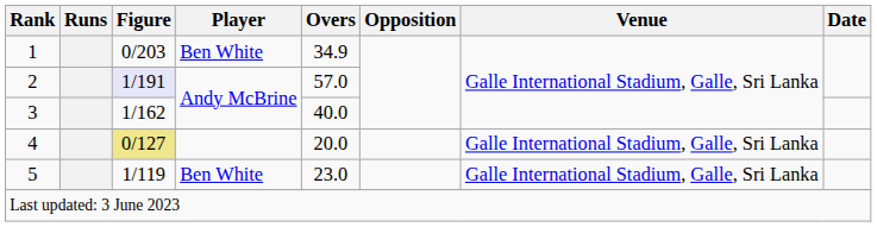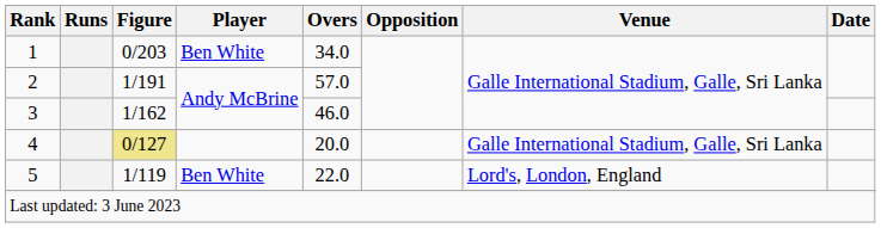 <table class="wikitable plainrowheaders sortable">
 <tr>
 <th scope=col>Rank</th>
 <th scope=col>Runs</th>
 <th scope=col>Figure</th>
 <th scope=col>Player</th>
 <th scope=col>Overs</th>
 <th scope=col>Opposition</th>
 <th scope=col>Venue</th>
 <th scope=col>Date</th>
 </tr>
 <tr>
 <td align=center>1</td>
 <th scope=row style=text-align:center;></th>
 <td align=center>0/203</td>
 <td><a href='#'>Ben White</a></td>
-<td align=center>34.9</td>
+<td align=center>34.0</td>
 <td rowspan=3></td>
 <td rowspan=3><a href='#'>Galle International Stadium</a>, <a href='#'>Galle</a>, Sri Lanka</td>
 <td rowspan=2></td>
 </tr>
 <tr>
 <td align=center>2</td>
 <th scope=row style=text-align:center;></th>
-<td align=center style="background: lavender;">1/191</td>
+<td align=center>1/191</td>
 <td rowspan=2><a href='#'>Andy McBrine</a></td>
 <td align=center>57.0</td>
 </tr>
 <tr>
 <td align=center>3</td>
 <th scope=row style=text-align:center;></th>
 <td align=center>1/162</td>
-<td align=center>40.0</td>
+<td align=center>46.0</td>
 <td></td>
 </tr>
 <tr>
 <td align=center>4</td>
 <th scope=row style=text-align:center;></th>
 <td align=center style="background: khaki;">0/127</td>
 <td></td>
 <td align=center>20.0</td>
 <td></td>
 <td><a href='#'>Galle International Stadium</a>, <a href='#'>Galle</a>, Sri Lanka</td>
 <td></td>
 </tr>
 <tr>
 <td align=center>5</td>
 <th scope=row style=text-align:center;></th>
 <td align=center>1/119</td>
 <td><a href='#'>Ben White</a></td>
-<td align=center>23.0</td>
+<td align=center>22.0</td>
 <td></td>
-<td><a href='#'>Galle International Stadium</a>, <a href='#'>Galle</a>, Sri Lanka</td>
+<td><a href='#'>Lord's</a>, <a href='#'>London</a>, England</td>
 <td></td>
 </tr>
 <tr>
 </tr>
 <tr class=sortbottom>
 <td colspan=8><small>Last updated: 3 June 2023</small></td>
 </tr>
 </table>
